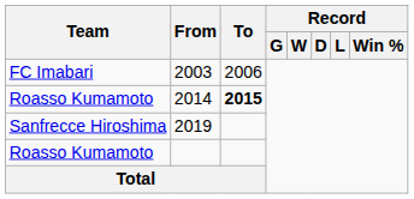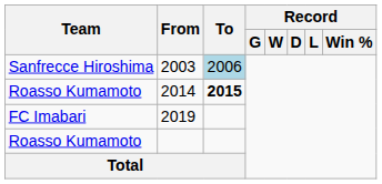 <table class="wikitable" style="text-align: center">
 <tr>
 <th rowspan="2">Team</th>
 <th rowspan="2">From</th>
 <th rowspan="2">To</th>
 <th colspan="5">Record</th>
 </tr>
 <tr>
 <th>G</th>
 <th>W</th>
 <th>D</th>
 <th>L</th>
 <th>Win %</th>
 </tr>
 <tr>
-<td align="left"><a href='#'>FC Imabari</a></td>
+<td align="left"><a href='#'>Sanfrecce Hiroshima</a></td>
 <td align="left">2003</td>
-<td align="left">2006<br></td>
+<td align="left" style="background: lightblue;">2006<br></td>
 </tr>
 <tr>
 <td align="left"><a href='#'>Roasso Kumamoto</a></td>
 <td align="left">2014</td>
 <td align="left"><strong>2015<br></strong></td>
 </tr>
 <tr>
-<td align="left"><a href='#'>Sanfrecce Hiroshima</a></td>
+<td align="left"><a href='#'>FC Imabari</a></td>
 <td align="left">2019</td>
 <td align="left"><br></td>
 </tr>
 <tr>
 <td align="left"><a href='#'>Roasso Kumamoto</a></td>
 <td align="left"></td>
 <td align="left"><br></td>
 </tr>
 <tr>
 <th colspan="3">Total<br></th>
 </tr>
 </table>
